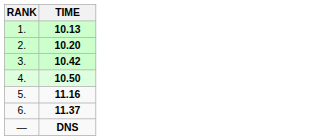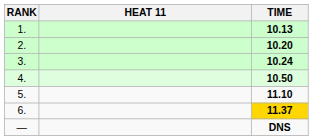 <table class="wikitable" style="border-collapse: collapse; font-size: 90%;">
 <tr>
 <th>RANK</th>
+<th style="width: 20em">HEAT 11</th>
 <th style="width: 5em">TIME</th>
 </tr>
 <tr style="background:#ccffcc;">
 <td align="center">1.</td>
+<td></td>
 <td align="center"><strong>10.13</strong></td>
 </tr>
 <tr style="background:#ccffcc;">
 <td align="center">2.</td>
+<td></td>
 <td align="center"><strong>10.20</strong></td>
 </tr>
 <tr style="background:#ccffcc;">
 <td align="center">3.</td>
-<td align="center"><strong>10.42</strong></td>
+<td></td>
+<td align="center"><strong>10.24</strong></td>
 </tr>
 <tr style="background:#ddffdd;">
 <td align="center">4.</td>
+<td></td>
 <td align="center"><strong>10.50</strong></td>
 </tr>
 <tr>
 <td align="center">5.</td>
-<td align="center"><strong>11.16</strong></td>
+<td></td>
+<td align="center"><strong>11.10</strong></td>
 </tr>
 <tr>
 <td align="center">6.</td>
-<td align="center"><strong>11.37</strong></td>
+<td></td>
+<td align="center" style="background: gold;"><strong>11.37</strong></td>
 </tr>
 <tr>
 <td align="center">—</td>
+<td></td>
 <td align="center"><strong>DNS</strong></td>
 </tr>
 </table>
